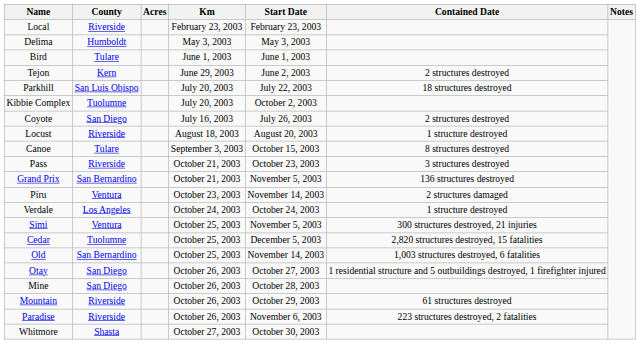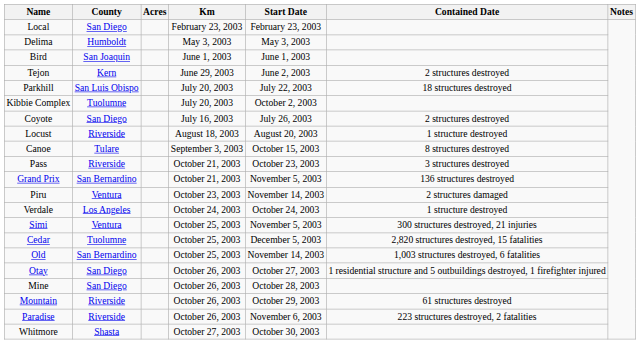 <table class="wikitable sortable" style="text-align:center;">
 <tr>
 <th>Name</th>
 <th>County</th>
 <th>Acres</th>
 <th>Km</th>
 <th>Start Date</th>
 <th>Contained Date</th>
 <th>Notes</th>
 </tr>
 <tr>
 <td>Local</td>
-<td><a href='#'>Riverside</a></td>
+<td><a href='#'>San Diego</a></td>
 <td></td>
 <td>February 23, 2003</td>
 <td>February 23, 2003</td>
 <td></td>
 </tr>
 <tr>
 <td>Delima</td>
 <td><a href='#'>Humboldt</a></td>
 <td></td>
 <td>May 3, 2003</td>
 <td>May 3, 2003</td>
 <td></td>
 </tr>
 <tr>
 <td>Bird</td>
-<td><a href='#'>Tulare</a></td>
+<td><a href='#'>San Joaquin</a></td>
 <td></td>
 <td>June 1, 2003</td>
 <td>June 1, 2003</td>
 <td></td>
 </tr>
 <tr>
 <td>Tejon</td>
 <td><a href='#'>Kern</a></td>
 <td></td>
 <td>June 29, 2003</td>
 <td>June 2, 2003</td>
 <td>2 structures destroyed</td>
 </tr>
 <tr>
 <td>Parkhill</td>
 <td><a href='#'>San Luis Obispo</a></td>
 <td></td>
 <td>July 20, 2003</td>
 <td>July 22, 2003</td>
 <td>18 structures destroyed</td>
 </tr>
 <tr>
 <td>Kibbie Complex</td>
 <td><a href='#'>Tuolumne</a></td>
 <td></td>
 <td>July 20, 2003</td>
 <td>October 2, 2003</td>
 <td></td>
 </tr>
 <tr>
 <td>Coyote</td>
 <td><a href='#'>San Diego</a></td>
 <td></td>
 <td>July 16, 2003</td>
 <td>July 26, 2003</td>
 <td>2 structures destroyed</td>
 </tr>
 <tr>
 <td>Locust</td>
 <td><a href='#'>Riverside</a></td>
 <td></td>
 <td>August 18, 2003</td>
 <td>August 20, 2003</td>
 <td>1 structure destroyed</td>
 </tr>
 <tr>
 <td>Canoe</td>
 <td><a href='#'>Tulare</a></td>
 <td></td>
 <td>September 3, 2003</td>
 <td>October 15, 2003</td>
 <td>8 structures destroyed</td>
 </tr>
 <tr>
 <td>Pass</td>
 <td><a href='#'>Riverside</a></td>
 <td></td>
 <td>October 21, 2003</td>
 <td>October 23, 2003</td>
 <td>3 structures destroyed</td>
 </tr>
 <tr>
 <td><a href='#'>Grand Prix</a></td>
 <td><a href='#'>San Bernardino</a></td>
 <td></td>
 <td>October 21, 2003</td>
 <td>November 5, 2003</td>
 <td>136 structures destroyed</td>
 </tr>
 <tr>
 <td>Piru</td>
 <td><a href='#'>Ventura</a></td>
 <td></td>
 <td>October 23, 2003</td>
 <td>November 14, 2003</td>
 <td>2 structures damaged</td>
 </tr>
 <tr>
 <td>Verdale</td>
 <td><a href='#'>Los Angeles</a></td>
 <td></td>
 <td>October 24, 2003</td>
 <td>October 24, 2003</td>
 <td>1 structure destroyed</td>
 </tr>
 <tr>
 <td><a href='#'>Simi</a></td>
 <td><a href='#'>Ventura</a></td>
 <td></td>
 <td>October 25, 2003</td>
 <td>November 5, 2003</td>
 <td>300 structures destroyed, 21 injuries</td>
 </tr>
 <tr>
 <td><a href='#'>Cedar</a></td>
 <td><a href='#'>Tuolumne</a></td>
 <td></td>
 <td>October 25, 2003</td>
 <td>December 5, 2003</td>
 <td>2,820 structures destroyed, 15 fatalities</td>
 </tr>
 <tr>
 <td><a href='#'>Old</a></td>
 <td><a href='#'>San Bernardino</a></td>
 <td></td>
 <td>October 25, 2003</td>
 <td>November 14, 2003</td>
 <td>1,003 structures destroyed, 6 fatalities</td>
 </tr>
 <tr>
 <td><a href='#'>Otay</a></td>
 <td><a href='#'>San Diego</a></td>
 <td></td>
 <td>October 26, 2003</td>
 <td>October 27, 2003</td>
 <td>1 residential structure and 5 outbuildings destroyed, 1 firefighter injured</td>
 </tr>
 <tr>
 <td>Mine</td>
 <td><a href='#'>San Diego</a></td>
 <td></td>
 <td>October 26, 2003</td>
 <td>October 28, 2003</td>
 <td></td>
 </tr>
 <tr>
 <td><a href='#'>Mountain</a></td>
 <td><a href='#'>Riverside</a></td>
 <td></td>
 <td>October 26, 2003</td>
 <td>October 29, 2003</td>
 <td>61 structures destroyed</td>
 </tr>
 <tr>
 <td><a href='#'>Paradise</a></td>
 <td><a href='#'>Riverside</a></td>
 <td></td>
 <td>October 26, 2003</td>
 <td>November 6, 2003</td>
 <td>223 structures destroyed, 2 fatalities</td>
 </tr>
 <tr>
 <td>Whitmore</td>
 <td><a href='#'>Shasta</a></td>
 <td></td>
 <td>October 27, 2003</td>
 <td>October 30, 2003</td>
 <td></td>
 </tr>
 </table>
